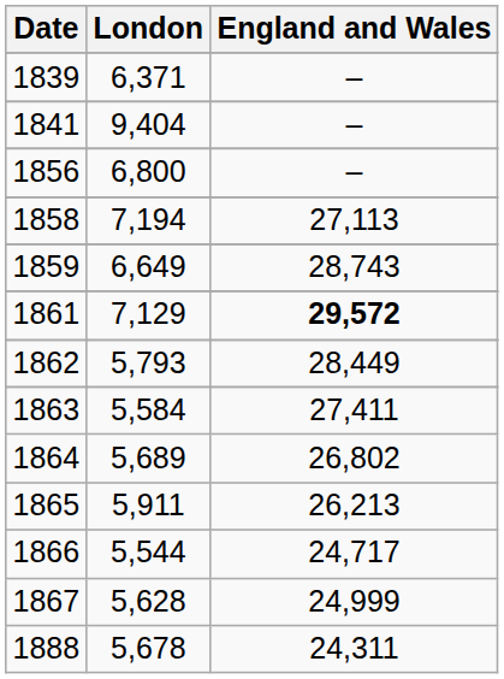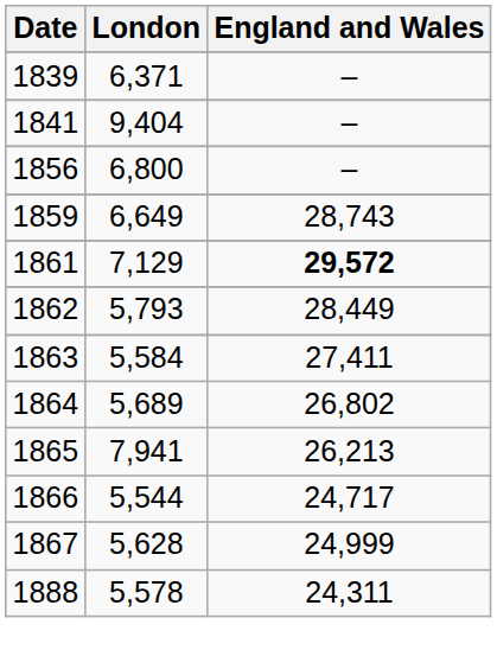 <table class="wikitable">
 <tr>
 <th>Date</th>
 <th>London</th>
 <th>England and Wales</th>
 </tr>
 <tr>
 </tr>
 <tr style="text-align:center;">
 <td>1839</td>
 <td>6,371</td>
 <td>–</td>
 </tr>
 <tr>
 </tr>
 <tr style="text-align:center;">
 <td>1841</td>
 <td>9,404</td>
 <td>–</td>
 </tr>
 <tr>
 </tr>
 <tr style="text-align:center;">
 <td>1856</td>
 <td>6,800</td>
 <td>–</td>
 </tr>
 <tr>
-</tr>
-<tr style="text-align:center;">
-<td>1858</td>
-<td>7,194</td>
-<td>27,113</td>
 </tr>
 <tr>
 </tr>
 <tr style="text-align:center;">
 <td>1859</td>
 <td>6,649</td>
 <td>28,743</td>
 </tr>
 <tr>
 </tr>
 <tr style="text-align:center;">
 <td>1861</td>
 <td>7,129</td>
 <td><strong>29,572</strong></td>
 </tr>
 <tr>
 </tr>
 <tr style="text-align:center;">
 <td>1862</td>
 <td>5,793</td>
 <td>28,449</td>
 </tr>
 <tr>
 </tr>
 <tr style="text-align:center;">
 <td>1863</td>
 <td>5,584</td>
 <td>27,411</td>
 </tr>
 <tr style="text-align:center;">
 <td>1864</td>
 <td>5,689</td>
 <td>26,802</td>
 </tr>
 <tr style="text-align:center;">
 <td>1865</td>
-<td>5,911</td>
+<td>7,941</td>
 <td>26,213</td>
 </tr>
 <tr style="text-align:center;">
 <td>1866</td>
 <td>5,544</td>
 <td>24,717</td>
 </tr>
 <tr style="text-align:center;">
 <td>1867</td>
 <td>5,628</td>
 <td>24,999</td>
 </tr>
 <tr style="text-align:center;">
 <td>1888</td>
-<td>5,678</td>
+<td>5,578</td>
 <td>24,311</td>
 </tr>
 </table>
